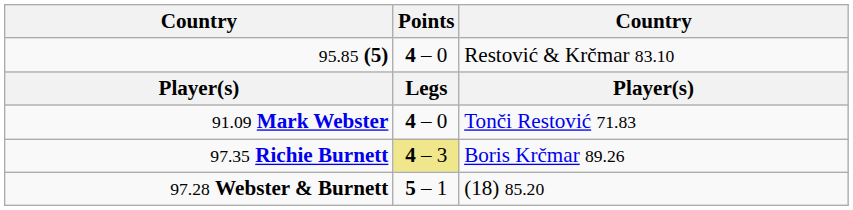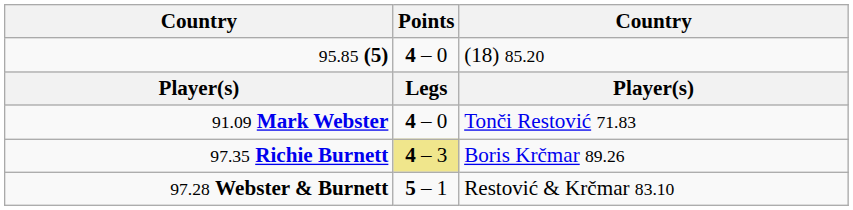 <table class=wikitable style="text-align:center">
 <tr>
 <th width=287>Country</th>
 <th width=1>Points</th>
 <th width=287>Country</th>
 </tr>
 <tr align=left>
 <td align=right><small><span>95.85</span></small> <strong> (5)</strong></td>
 <td align=center><strong>4</strong> – 0</td>
-<td>Restović & Krčmar <small><span>83.10</span></small></td>
+<td> (18) <small><span>85.20</span></small></td>
 </tr>
 <tr>
 <th width=287>Player(s)</th>
 <th width=1>Legs</th>
 <th width=287>Player(s)</th>
 </tr>
 <tr align=left>
 <td align=right><small><span>91.09</span></small> <strong><a href='#'>Mark Webster</a></strong></td>
 <td align=center><strong>4</strong> – 0</td>
 <td><a href='#'>Tonči Restović</a> <small><span>71.83</span></small></td>
 </tr>
 <tr align=left>
 <td align=right><small><span>97.35</span></small> <strong><a href='#'>Richie Burnett</a></strong></td>
 <td align=center style="background: khaki;"><strong>4</strong> – 3</td>
 <td><a href='#'>Boris Krčmar</a> <small><span>89.26</span></small></td>
 </tr>
 <tr align=left>
 <td align=right><small><span>97.28</span></small> <strong>Webster & Burnett</strong></td>
 <td align=center><strong>5</strong> – 1</td>
-<td> (18) <small><span>85.20</span></small></td>
+<td>Restović & Krčmar <small><span>83.10</span></small></td>
 </tr>
 </table>
